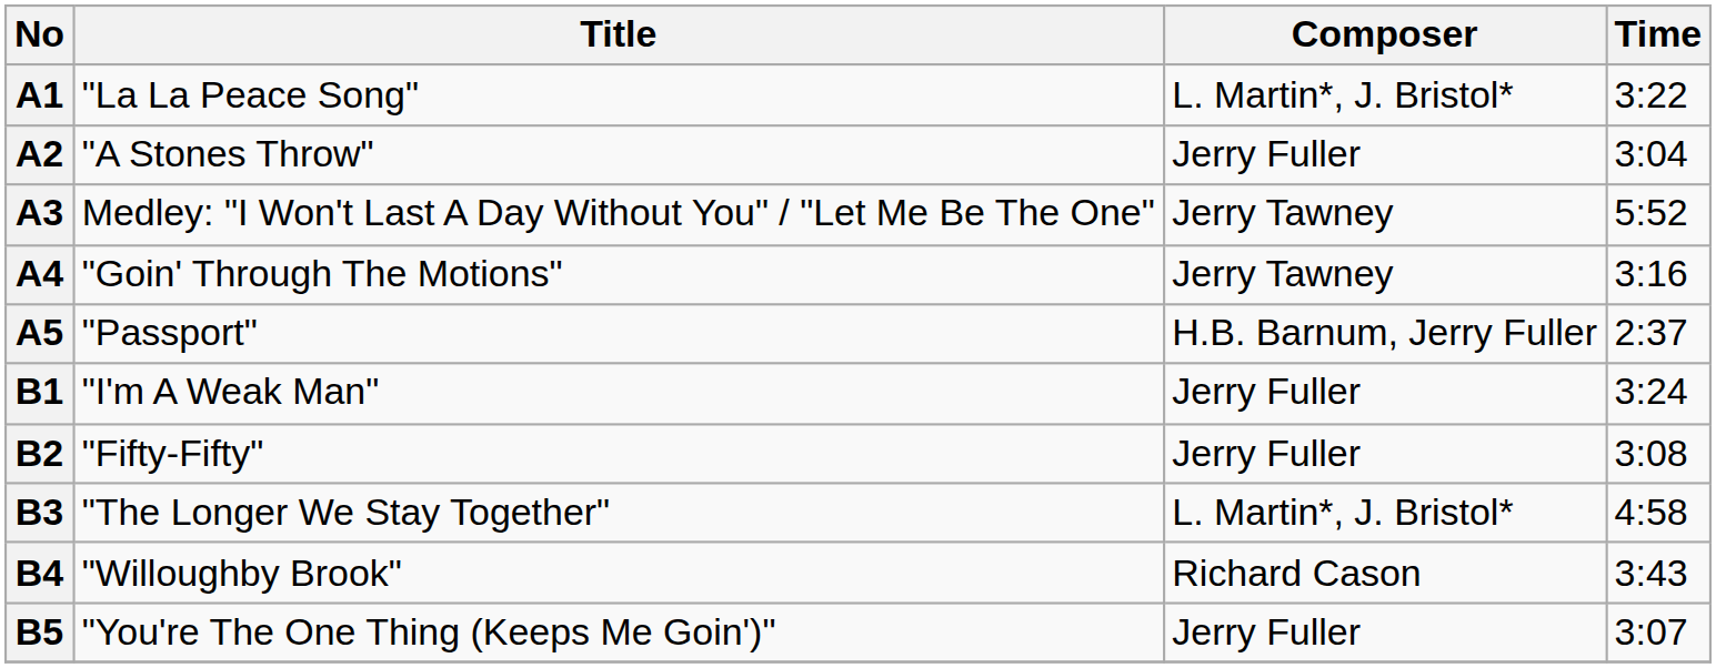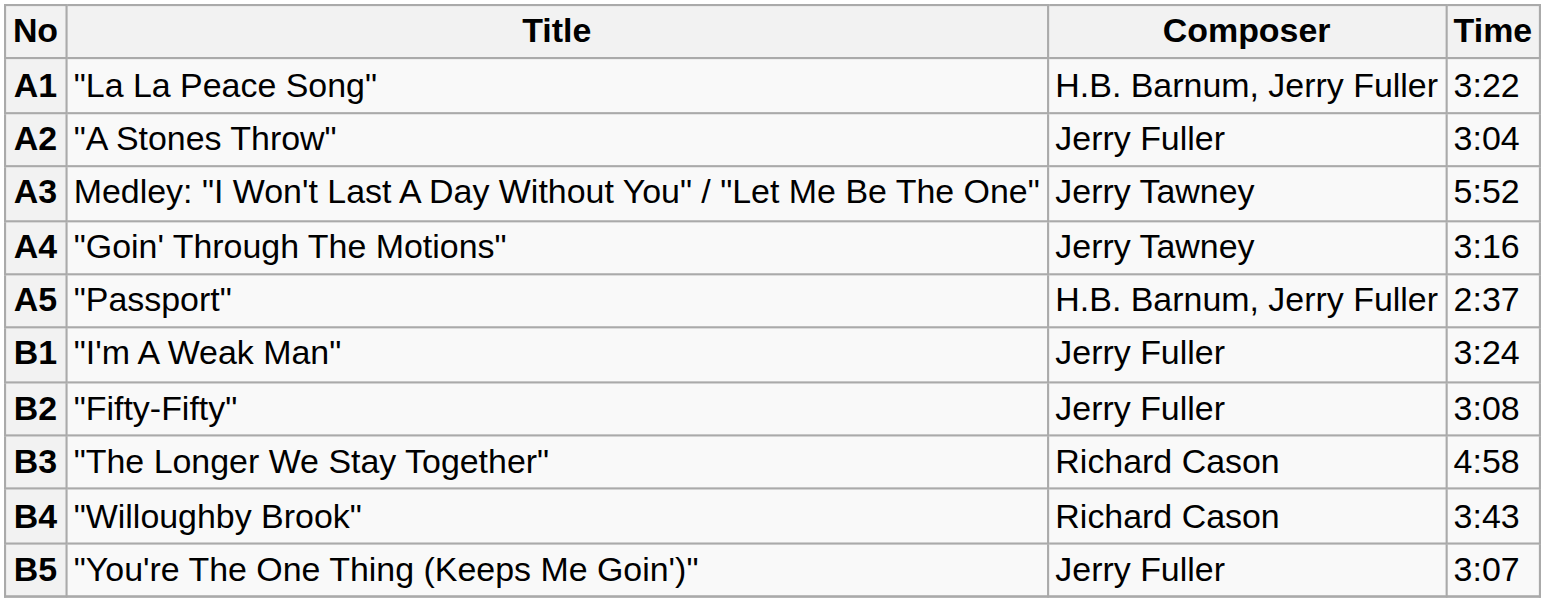 <table class="wikitable plainrowheaders sortable">
 <tr>
 <th scope="col">No</th>
 <th scope="col">Title</th>
 <th scope="col">Composer</th>
 <th scope="col" class="unsortable">Time</th>
 </tr>
 <tr>
 <th scope="row">A1</th>
 <td>"La La Peace Song"</td>
-<td>L. Martin*, J. Bristol*</td>
+<td>H.B. Barnum, Jerry Fuller</td>
 <td>3:22</td>
 </tr>
 <tr>
 <th scope="row">A2</th>
 <td>"A  Stones Throw"</td>
 <td>Jerry Fuller</td>
 <td>3:04</td>
 </tr>
 <tr>
 <th scope="row">A3</th>
 <td>Medley: "I Won't Last A Day Without You" / "Let Me Be The One"</td>
 <td>Jerry Tawney</td>
 <td>5:52</td>
 </tr>
 <tr>
 <th scope="row">A4</th>
 <td>"Goin' Through The Motions"</td>
 <td>Jerry Tawney</td>
 <td>3:16</td>
 </tr>
 <tr>
 <th scope="row">A5</th>
 <td>"Passport"</td>
 <td>H.B. Barnum, Jerry Fuller</td>
 <td>2:37</td>
 </tr>
 <tr>
 <th scope="row">B1</th>
 <td>"I'm A Weak Man"</td>
 <td>Jerry Fuller</td>
 <td>3:24</td>
 </tr>
 <tr>
 <th scope="row">B2</th>
 <td>"Fifty-Fifty"</td>
 <td>Jerry Fuller</td>
 <td>3:08</td>
 </tr>
 <tr>
 <th scope="row">B3</th>
 <td>"The Longer We Stay Together"</td>
-<td>L. Martin*, J. Bristol*</td>
+<td>Richard Cason</td>
 <td>4:58</td>
 </tr>
 <tr>
 <th scope="row">B4</th>
 <td>"Willoughby Brook"</td>
 <td>Richard Cason</td>
 <td>3:43</td>
 </tr>
 <tr>
 <th scope="row">B5</th>
 <td>"You're The One Thing (Keeps Me Goin')"</td>
 <td>Jerry Fuller</td>
 <td>3:07</td>
 </tr>
 <tr>
 </tr>
 </table>
